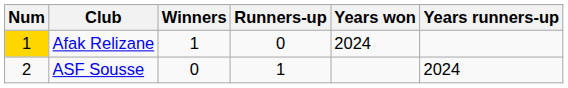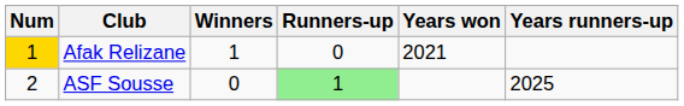 <table class="wikitable sortable">
 <tr>
 <th>Num</th>
 <th>Club</th>
 <th>Winners</th>
 <th>Runners-up</th>
 <th>Years won</th>
 <th>Years runners-up</th>
 </tr>
 <tr>
 <td align=center style="background: gold;">1</td>
 <td> <a href='#'>Afak Relizane</a></td>
 <td align=center>1</td>
 <td align=center>0</td>
-<td>2024</td>
+<td>2021</td>
 <td></td>
 </tr>
 <tr>
 <td align=center>2</td>
 <td> <a href='#'>ASF Sousse</a></td>
 <td align=center>0</td>
-<td align=center>1</td>
+<td align=center style="background: lightgreen;">1</td>
 <td></td>
-<td>2024</td>
+<td>2025</td>
 </tr>
 </table>
